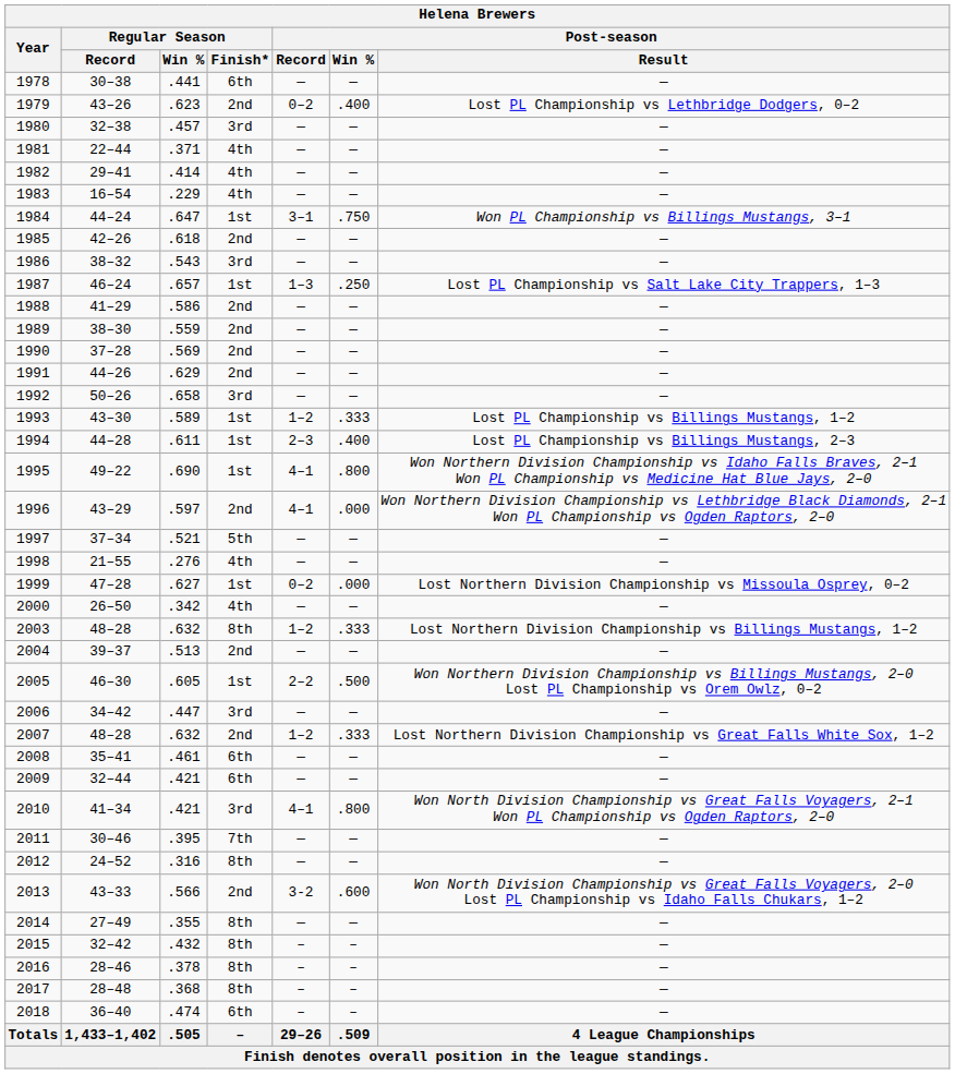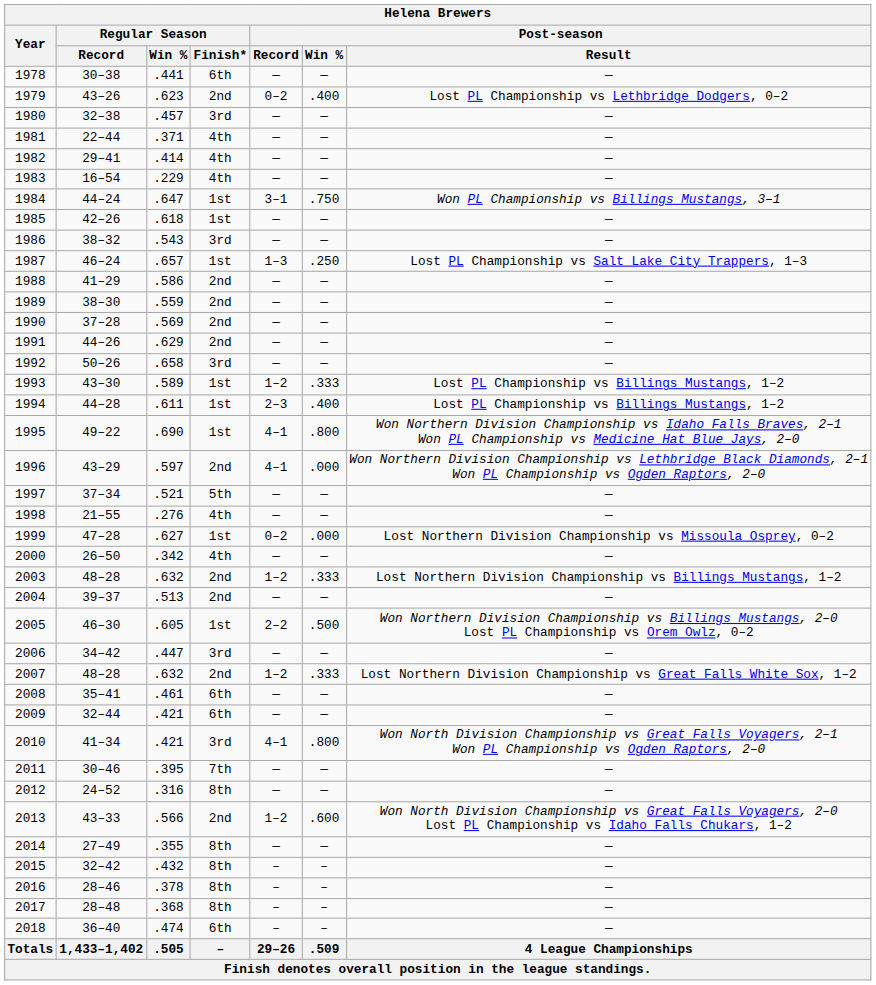 <table class="wikitable" style="margin: 1em auto 1em auto; font-size: 95%; text-align:center;">
 <tr>
 <th colspan="7">Helena Brewers</th>
 </tr>
 <tr>
 <th rowspan="2">Year</th>
 <th colspan="3">Regular Season</th>
 <th colspan="3">Post-season</th>
 </tr>
 <tr>
 <th>Record</th>
 <th>Win %</th>
 <th>Finish*</th>
 <th>Record</th>
 <th>Win %</th>
 <th>Result</th>
 </tr>
 <tr>
 <td>1978</td>
 <td>30–38</td>
 <td>.441</td>
 <td>6th</td>
 <td>—</td>
 <td>—</td>
 <td>—</td>
 </tr>
 <tr>
 <td>1979</td>
 <td>43–26</td>
 <td>.623</td>
 <td>2nd</td>
 <td>0–2</td>
 <td>.400</td>
 <td>Lost <a href='#'>PL</a> Championship vs <a href='#'>Lethbridge Dodgers</a>, 0–2</td>
 </tr>
 <tr>
 <td>1980</td>
 <td>32–38</td>
 <td>.457</td>
 <td>3rd</td>
 <td>—</td>
 <td>—</td>
 <td>—</td>
 </tr>
 <tr>
 <td>1981</td>
 <td>22–44</td>
 <td>.371</td>
 <td>4th</td>
 <td>—</td>
 <td>—</td>
 <td>—</td>
 </tr>
 <tr>
 <td>1982</td>
 <td>29–41</td>
 <td>.414</td>
 <td>4th</td>
 <td>—</td>
 <td>—</td>
 <td>—</td>
 </tr>
 <tr>
 <td>1983</td>
 <td>16–54</td>
 <td>.229</td>
 <td>4th</td>
 <td>—</td>
 <td>—</td>
 <td>—</td>
 </tr>
 <tr>
 <td>1984</td>
 <td>44–24</td>
 <td>.647</td>
 <td>1st</td>
 <td>3–1</td>
 <td>.750</td>
 <td><em>Won <a href='#'>PL</a> Championship vs <a href='#'>Billings Mustangs</a>, 3–1</em></td>
 </tr>
 <tr>
 <td>1985</td>
 <td>42–26</td>
 <td>.618</td>
-<td>2nd</td>
+<td>1st</td>
 <td>—</td>
 <td>—</td>
 <td>—</td>
 </tr>
 <tr>
 <td>1986</td>
 <td>38–32</td>
 <td>.543</td>
 <td>3rd</td>
 <td>—</td>
 <td>—</td>
 <td>—</td>
 </tr>
 <tr>
 <td>1987</td>
 <td>46–24</td>
 <td>.657</td>
 <td>1st</td>
 <td>1–3</td>
 <td>.250</td>
 <td>Lost <a href='#'>PL</a> Championship vs <a href='#'>Salt Lake City Trappers</a>, 1–3</td>
 </tr>
 <tr>
 <td>1988</td>
 <td>41–29</td>
 <td>.586</td>
 <td>2nd</td>
 <td>—</td>
 <td>—</td>
 <td>—</td>
 </tr>
 <tr>
 <td>1989</td>
 <td>38–30</td>
 <td>.559</td>
 <td>2nd</td>
 <td>—</td>
 <td>—</td>
 <td>—</td>
 </tr>
 <tr>
 <td>1990</td>
 <td>37–28</td>
 <td>.569</td>
 <td>2nd</td>
 <td>—</td>
 <td>—</td>
 <td>—</td>
 </tr>
 <tr>
 <td>1991</td>
 <td>44–26</td>
 <td>.629</td>
 <td>2nd</td>
 <td>—</td>
 <td>—</td>
 <td>—</td>
 </tr>
 <tr>
 <td>1992</td>
 <td>50–26</td>
 <td>.658</td>
 <td>3rd</td>
 <td>—</td>
 <td>—</td>
 <td>—</td>
 </tr>
 <tr>
 <td>1993</td>
 <td>43–30</td>
 <td>.589</td>
 <td>1st</td>
 <td>1–2</td>
 <td>.333</td>
 <td>Lost <a href='#'>PL</a> Championship vs <a href='#'>Billings Mustangs</a>, 1–2</td>
 </tr>
 <tr>
 <td>1994</td>
 <td>44–28</td>
 <td>.611</td>
 <td>1st</td>
 <td>2–3</td>
 <td>.400</td>
-<td>Lost <a href='#'>PL</a> Championship vs <a href='#'>Billings Mustangs</a>, 2–3</td>
+<td>Lost <a href='#'>PL</a> Championship vs <a href='#'>Billings Mustangs</a>, 1–2</td>
 </tr>
 <tr>
 <td>1995</td>
 <td>49–22</td>
 <td>.690</td>
 <td>1st</td>
 <td>4–1</td>
 <td>.800</td>
 <td><em>Won Northern Division Championship vs <a href='#'>Idaho Falls Braves</a>, 2–1</em><br><em>Won <a href='#'>PL</a> Championship vs <a href='#'>Medicine Hat Blue Jays</a>, 2–0</em></td>
 </tr>
 <tr>
 <td>1996</td>
 <td>43–29</td>
 <td>.597</td>
 <td>2nd</td>
 <td>4–1</td>
 <td>.000</td>
 <td><em>Won Northern Division Championship vs <a href='#'>Lethbridge Black Diamonds</a>, 2–1</em><br><em>Won <a href='#'>PL</a> Championship vs <a href='#'>Ogden Raptors</a>, 2–0</em></td>
 </tr>
 <tr>
 <td>1997</td>
 <td>37–34</td>
 <td>.521</td>
 <td>5th</td>
 <td>—</td>
 <td>—</td>
 <td>—</td>
 </tr>
 <tr>
 <td>1998</td>
 <td>21–55</td>
 <td>.276</td>
 <td>4th</td>
 <td>—</td>
 <td>—</td>
 <td>—</td>
 </tr>
 <tr>
 <td>1999</td>
 <td>47–28</td>
 <td>.627</td>
 <td>1st</td>
 <td>0–2</td>
 <td>.000</td>
 <td>Lost Northern Division Championship vs <a href='#'>Missoula Osprey</a>, 0–2<br></td>
 </tr>
 <tr>
 <td>2000</td>
 <td>26–50</td>
 <td>.342</td>
 <td>4th</td>
 <td>—</td>
 <td>—</td>
 <td>—</td>
 </tr>
 <tr>
 <td>2003</td>
 <td>48–28</td>
 <td>.632</td>
-<td>8th</td>
+<td>2nd</td>
 <td>1–2</td>
 <td>.333</td>
 <td>Lost Northern Division Championship vs <a href='#'>Billings Mustangs</a>, 1–2<br></td>
 </tr>
 <tr>
 <td>2004</td>
 <td>39–37</td>
 <td>.513</td>
 <td>2nd</td>
 <td>—</td>
 <td>—</td>
 <td>—</td>
 </tr>
 <tr>
 <td>2005</td>
 <td>46–30</td>
 <td>.605</td>
 <td>1st</td>
 <td>2–2</td>
 <td>.500</td>
 <td><em>Won Northern Division Championship vs <a href='#'>Billings Mustangs</a>, 2–0</em><br>Lost <a href='#'>PL</a> Championship vs <a href='#'>Orem Owlz</a>, 0–2</td>
 </tr>
 <tr>
 <td>2006</td>
 <td>34–42</td>
 <td>.447</td>
 <td>3rd</td>
 <td>—</td>
 <td>—</td>
 <td>—</td>
 </tr>
 <tr>
 <td>2007</td>
 <td>48–28</td>
 <td>.632</td>
 <td>2nd</td>
 <td>1–2</td>
 <td>.333</td>
 <td>Lost Northern Division Championship vs <a href='#'>Great Falls White Sox</a>, 1–2</td>
 </tr>
 <tr>
 <td>2008</td>
 <td>35–41</td>
 <td>.461</td>
 <td>6th</td>
 <td>—</td>
 <td>—</td>
 <td>—</td>
 </tr>
 <tr>
 <td>2009</td>
 <td>32–44</td>
 <td>.421</td>
 <td>6th</td>
 <td>—</td>
 <td>—</td>
 <td>—</td>
 </tr>
 <tr>
 <td>2010</td>
 <td>41–34</td>
 <td>.421</td>
 <td>3rd</td>
 <td>4–1</td>
 <td>.800</td>
 <td><em>Won North Division Championship vs <a href='#'>Great Falls Voyagers</a>, 2–1</em><br><em>Won <a href='#'>PL</a> Championship vs <a href='#'>Ogden Raptors</a>, 2–0</em></td>
 </tr>
 <tr>
 <td>2011</td>
 <td>30–46</td>
 <td>.395</td>
 <td>7th</td>
 <td>—</td>
 <td>—</td>
 <td>—</td>
 </tr>
 <tr>
 <td>2012</td>
 <td>24–52</td>
 <td>.316</td>
 <td>8th</td>
 <td>—</td>
 <td>—</td>
 <td>—</td>
 </tr>
 <tr>
 <td>2013</td>
 <td>43–33</td>
 <td>.566</td>
 <td>2nd</td>
-<td>3-2</td>
+<td>1–2</td>
 <td>.600</td>
 <td><em>Won North Division Championship vs <a href='#'>Great Falls Voyagers</a>, 2–0</em><br>Lost <a href='#'>PL</a> Championship vs <a href='#'>Idaho Falls Chukars</a>, 1–2</td>
 </tr>
 <tr>
 <td>2014</td>
 <td>27–49</td>
 <td>.355</td>
 <td>8th</td>
 <td>—</td>
 <td>—</td>
 <td>—</td>
 </tr>
 <tr>
 <td>2015</td>
 <td>32–42</td>
 <td>.432</td>
 <td>8th</td>
 <td>–</td>
 <td>–</td>
 <td>—</td>
 </tr>
 <tr>
 <td>2016</td>
 <td>28–46</td>
 <td>.378</td>
 <td>8th</td>
 <td>–</td>
 <td>–</td>
 <td>—</td>
 </tr>
 <tr>
 <td>2017</td>
 <td>28–48</td>
 <td>.368</td>
 <td>8th</td>
 <td>–</td>
 <td>–</td>
 <td>—</td>
 </tr>
 <tr>
 <td>2018</td>
 <td>36–40</td>
 <td>.474</td>
 <td>6th</td>
 <td>–</td>
 <td>–</td>
 <td>—</td>
 </tr>
 <tr>
 <th>Totals</th>
 <th>1,433–1,402</th>
 <th>.505</th>
 <th>–</th>
 <th>29–26</th>
 <th>.509</th>
 <th>4 League Championships</th>
 </tr>
 <tr>
 <th colspan="9"> Finish denotes overall position in the league standings.</th>
 </tr>
 </table>
